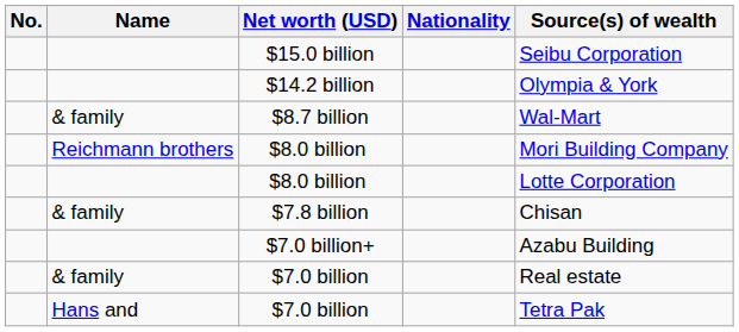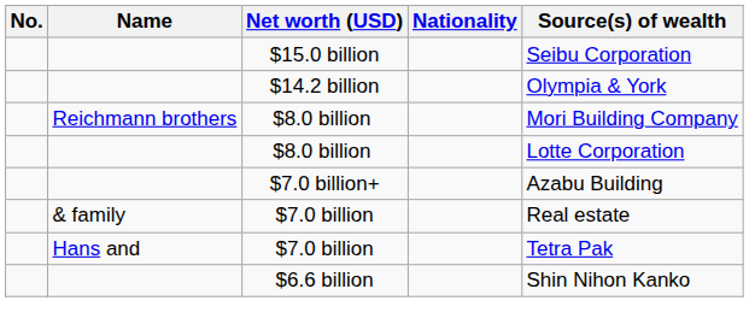 <table class="wikitable sortable">
 <tr>
 <th>No.</th>
 <th>Name</th>
 <th><a href='#'>Net worth</a> (<a href='#'>USD</a>)</th>
 <th><a href='#'>Nationality</a></th>
 <th>Source(s) of wealth</th>
 </tr>
 <tr>
 <td style="text-align:center;"> </td>
 <td></td>
 <td style="text-align:center;">$15.0 billion </td>
 <td></td>
 <td><a href='#'>Seibu Corporation</a></td>
 </tr>
 <tr>
 <td style="text-align:center;"> </td>
 <td></td>
 <td style="text-align:center;">$14.2 billion </td>
 <td></td>
 <td><a href='#'>Olympia & York</a></td>
 </tr>
 <tr>
 <td style="text-align:center;"> </td>
-<td> & family</td>
-<td style="text-align:center;">$8.7 billion </td>
-<td></td>
-<td><a href='#'>Wal-Mart</a></td>
-</tr>
-<tr>
-<td style="text-align:center;"> </td>
 <td><a href='#'>Reichmann brothers</a></td>
 <td style="text-align:center;">$8.0 billion  </td>
 <td></td>
 <td><a href='#'>Mori Building Company</a></td>
 </tr>
 <tr>
 <td style="text-align:center;"> </td>
 <td></td>
 <td style="text-align:center;">$8.0 billion  </td>
 <td></td>
 <td><a href='#'>Lotte Corporation</a></td>
-</tr>
-<tr>
-<td style="text-align:center;"> </td>
-<td> & family</td>
-<td style="text-align:center;">$7.8 billion </td>
-<td></td>
-<td>Chisan</td>
 </tr>
 <tr>
 <td style="text-align:center;"> </td>
 <td></td>
 <td style="text-align:center;">$7.0 billion+ </td>
 <td></td>
 <td>Azabu Building</td>
 </tr>
 <tr>
 <td style="text-align:center;"> </td>
 <td>& family</td>
 <td style="text-align:center;">$7.0 billion </td>
 <td></td>
 <td>Real estate</td>
 </tr>
 <tr>
 <td style="text-align:center;"> </td>
 <td><a href='#'>Hans</a> and </td>
 <td style="text-align:center;">$7.0 billion </td>
 <td></td>
 <td><a href='#'>Tetra Pak</a></td>
 </tr>
+<tr>
+<td style="text-align:center;"> </td>
+<td></td>
+<td style="text-align:center;">$6.6 billion </td>
+<td></td>
+<td>Shin Nihon Kanko</td>
+</tr>
 </table>
